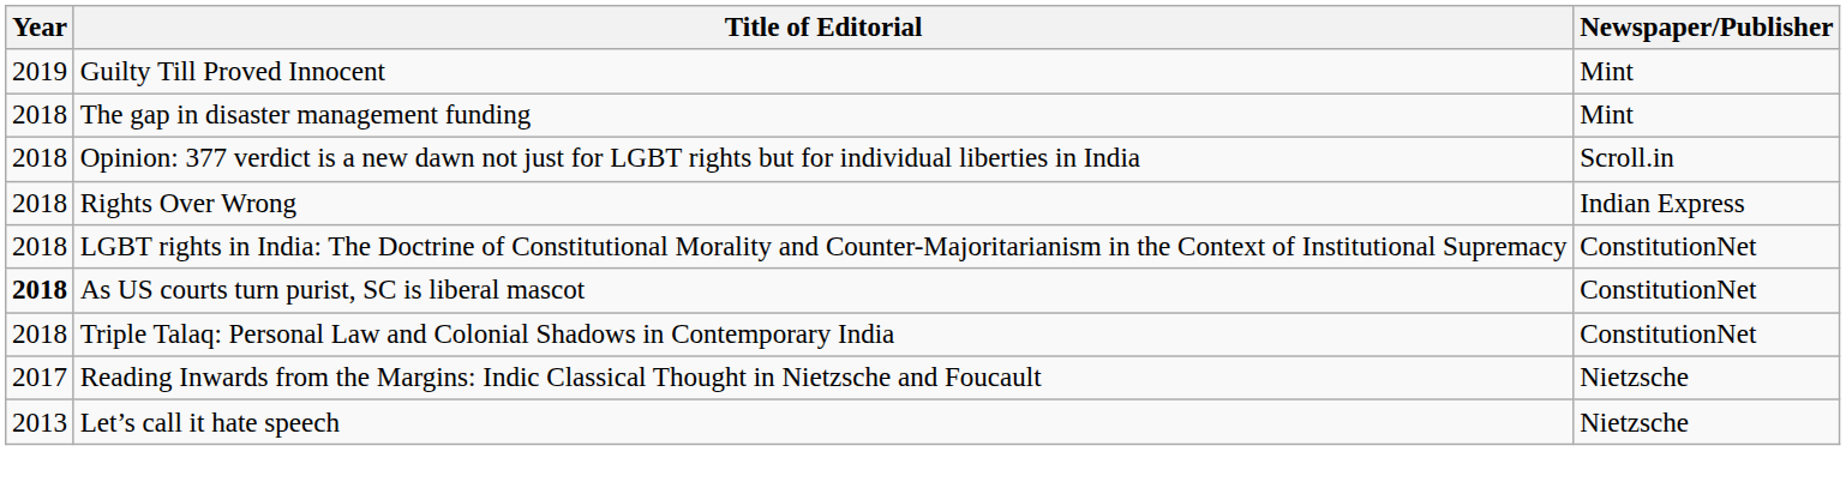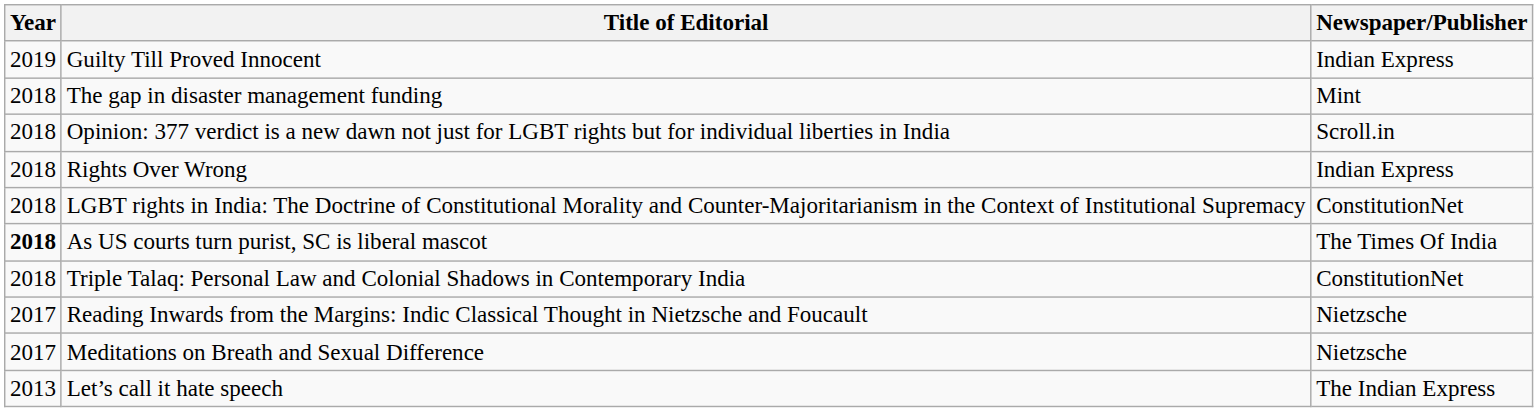 <table class="wikitable">
 <tr>
 <th>Year</th>
 <th>Title of Editorial</th>
 <th>Newspaper/Publisher</th>
 </tr>
 <tr>
 <td>2019</td>
 <td>Guilty Till Proved Innocent</td>
-<td>Mint</td>
+<td>Indian Express</td>
 </tr>
 <tr>
 <td>2018</td>
 <td>The gap in disaster management funding</td>
 <td>Mint</td>
 </tr>
 <tr>
 <td>2018</td>
 <td>Opinion: 377 verdict is a new dawn not just for LGBT rights but for individual liberties in India</td>
 <td>Scroll.in</td>
 </tr>
 <tr>
 <td>2018</td>
 <td>Rights Over Wrong</td>
 <td>Indian Express</td>
 </tr>
 <tr>
 <td>2018</td>
 <td>LGBT rights in India: The Doctrine of Constitutional Morality and Counter-Majoritarianism in the Context of Institutional Supremacy</td>
 <td>ConstitutionNet</td>
 </tr>
 <tr>
 <td><strong>2018</strong></td>
 <td>As US courts turn purist, SC is liberal mascot</td>
-<td>ConstitutionNet</td>
+<td>The Times Of India</td>
 </tr>
 <tr>
 <td>2018</td>
 <td>Triple Talaq: Personal Law and Colonial Shadows in Contemporary India</td>
 <td>ConstitutionNet</td>
 </tr>
 <tr>
 <td>2017</td>
 <td>Reading Inwards from the Margins: Indic Classical Thought in Nietzsche and Foucault</td>
 <td>Nietzsche</td>
 </tr>
 <tr>
+<td>2017</td>
+<td>Meditations on Breath and Sexual Difference</td>
+<td>Nietzsche</td>
+</tr>
+<tr>
 <td>2013</td>
 <td>Let’s call it hate speech</td>
-<td>Nietzsche</td>
+<td>The Indian Express</td>
 </tr>
 </table>
